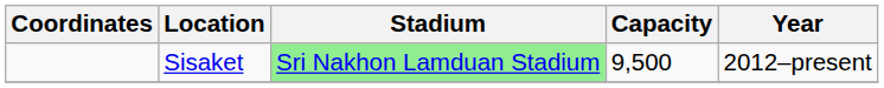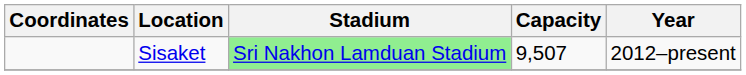 <table class="wikitable sortable">
 <tr>
 <th>Coordinates</th>
 <th>Location</th>
 <th>Stadium</th>
 <th>Capacity</th>
 <th>Year</th>
 </tr>
 <tr>
 <td></td>
 <td><a href='#'>Sisaket</a></td>
 <td style="background: lightgreen;"><a href='#'>Sri Nakhon Lamduan Stadium</a></td>
-<td>9,500</td>
+<td>9,507</td>
 <td>2012–present</td>
 </tr>
 <tr>
 </tr>
 </table>
